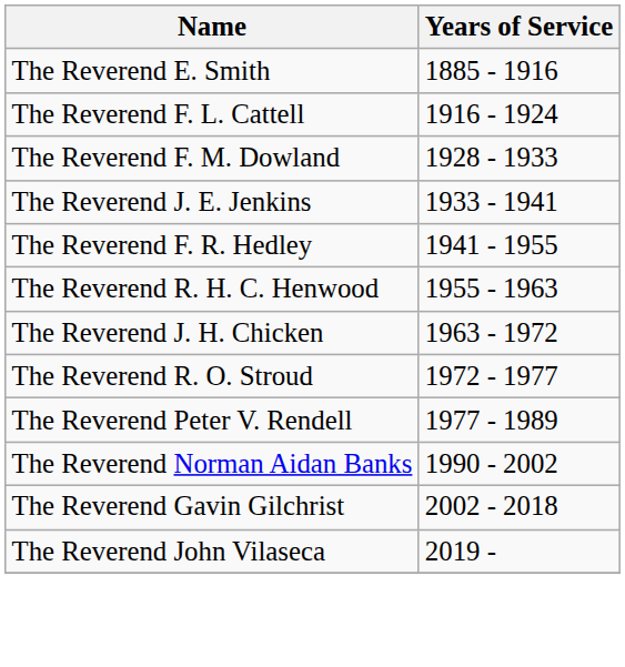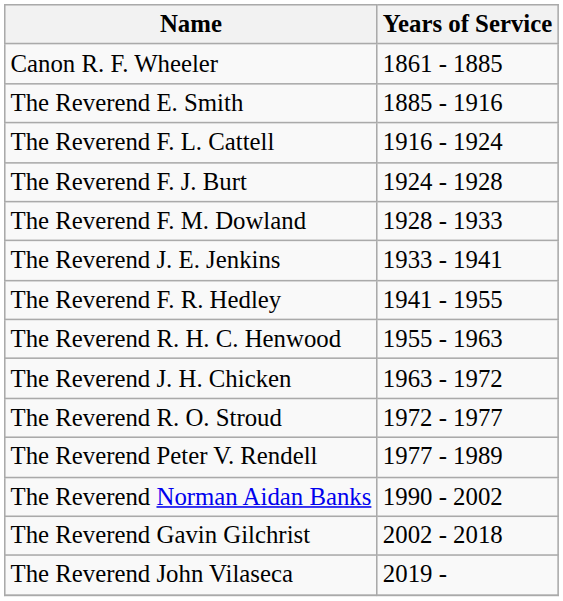 <table class="wikitable">
 <tr>
 <th>Name</th>
 <th>Years of Service</th>
+</tr>
+<tr>
+<td>Canon R. F. Wheeler</td>
+<td>1861 - 1885</td>
 </tr>
 <tr>
 <td>The Reverend E. Smith</td>
 <td>1885 - 1916</td>
 </tr>
 <tr>
 <td>The Reverend F. L. Cattell</td>
 <td>1916 - 1924</td>
+</tr>
+<tr>
+<td>The Reverend F. J. Burt</td>
+<td>1924 - 1928</td>
 </tr>
 <tr>
 <td>The Reverend F. M. Dowland</td>
 <td>1928 - 1933</td>
 </tr>
 <tr>
 <td>The Reverend J. E. Jenkins</td>
 <td>1933 - 1941</td>
 </tr>
 <tr>
 <td>The Reverend F. R. Hedley</td>
 <td>1941 - 1955</td>
 </tr>
 <tr>
 <td>The Reverend R. H. C. Henwood</td>
 <td>1955 - 1963</td>
 </tr>
 <tr>
 <td>The Reverend J. H. Chicken</td>
 <td>1963 - 1972</td>
 </tr>
 <tr>
 <td>The Reverend R. O. Stroud</td>
 <td>1972 - 1977</td>
 </tr>
 <tr>
 <td>The Reverend Peter V. Rendell</td>
 <td>1977 - 1989</td>
 </tr>
 <tr>
 <td>The Reverend <a href='#'>Norman Aidan Banks</a></td>
 <td>1990 - 2002</td>
 </tr>
 <tr>
 <td>The Reverend Gavin Gilchrist</td>
 <td>2002 - 2018</td>
 </tr>
 <tr>
 <td>The Reverend John Vilaseca</td>
 <td>2019 -</td>
 </tr>
 <tr>
 </tr>
 </table>
